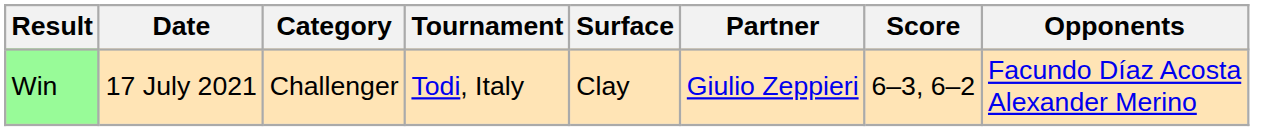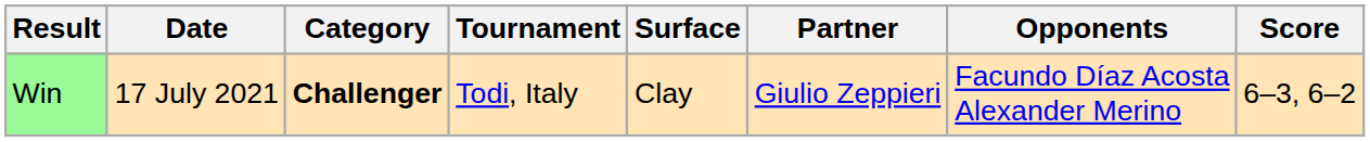 <table class=wikitable style=font-size:75%>
 <tr>
 <th>Result</th>
 <th>Date</th>
 <th>Category</th>
 <th>Tournament</th>
 <th>Surface</th>
 <th>Partner</th>
+<th>Opponents</th>
 <th>Score</th>
-<th>Opponents</th>
 </tr>
 <tr bgcolor=moccasin>
 <td style="background:#98FB98">Win</td>
 <td>17 July 2021</td>
-<td>Challenger</td>
+<td><strong>Challenger</strong></td>
 <td><a href='#'>Todi</a>, Italy</td>
 <td>Clay</td>
 <td> <a href='#'>Giulio Zeppieri</a></td>
+<td> <a href='#'>Facundo Díaz Acosta</a><br> <a href='#'>Alexander Merino</a></td>
 <td>6–3, 6–2</td>
-<td> <a href='#'>Facundo Díaz Acosta</a><br> <a href='#'>Alexander Merino</a></td>
 </tr>
 </table>
